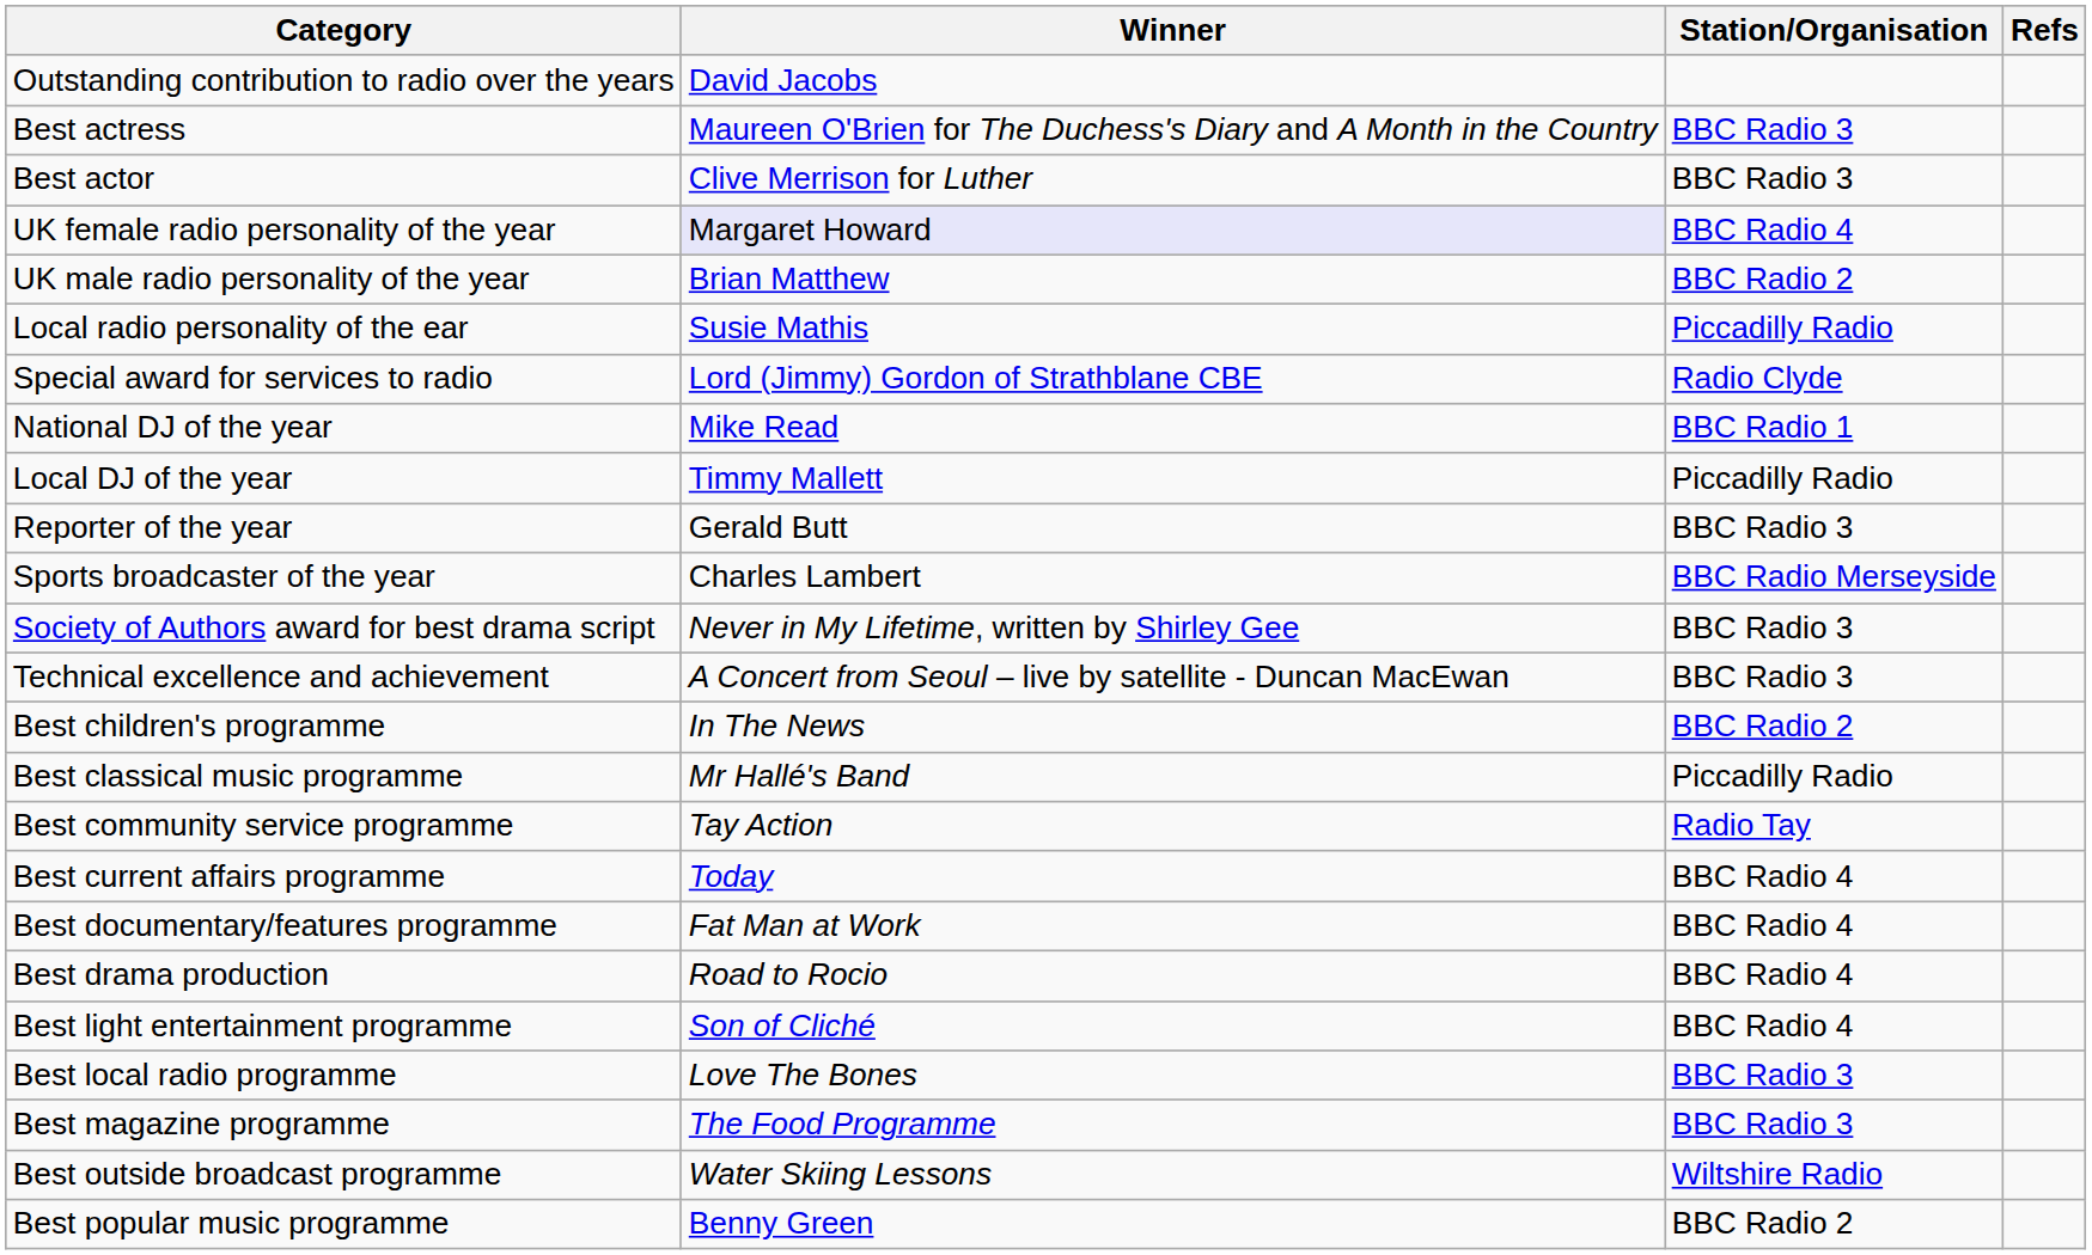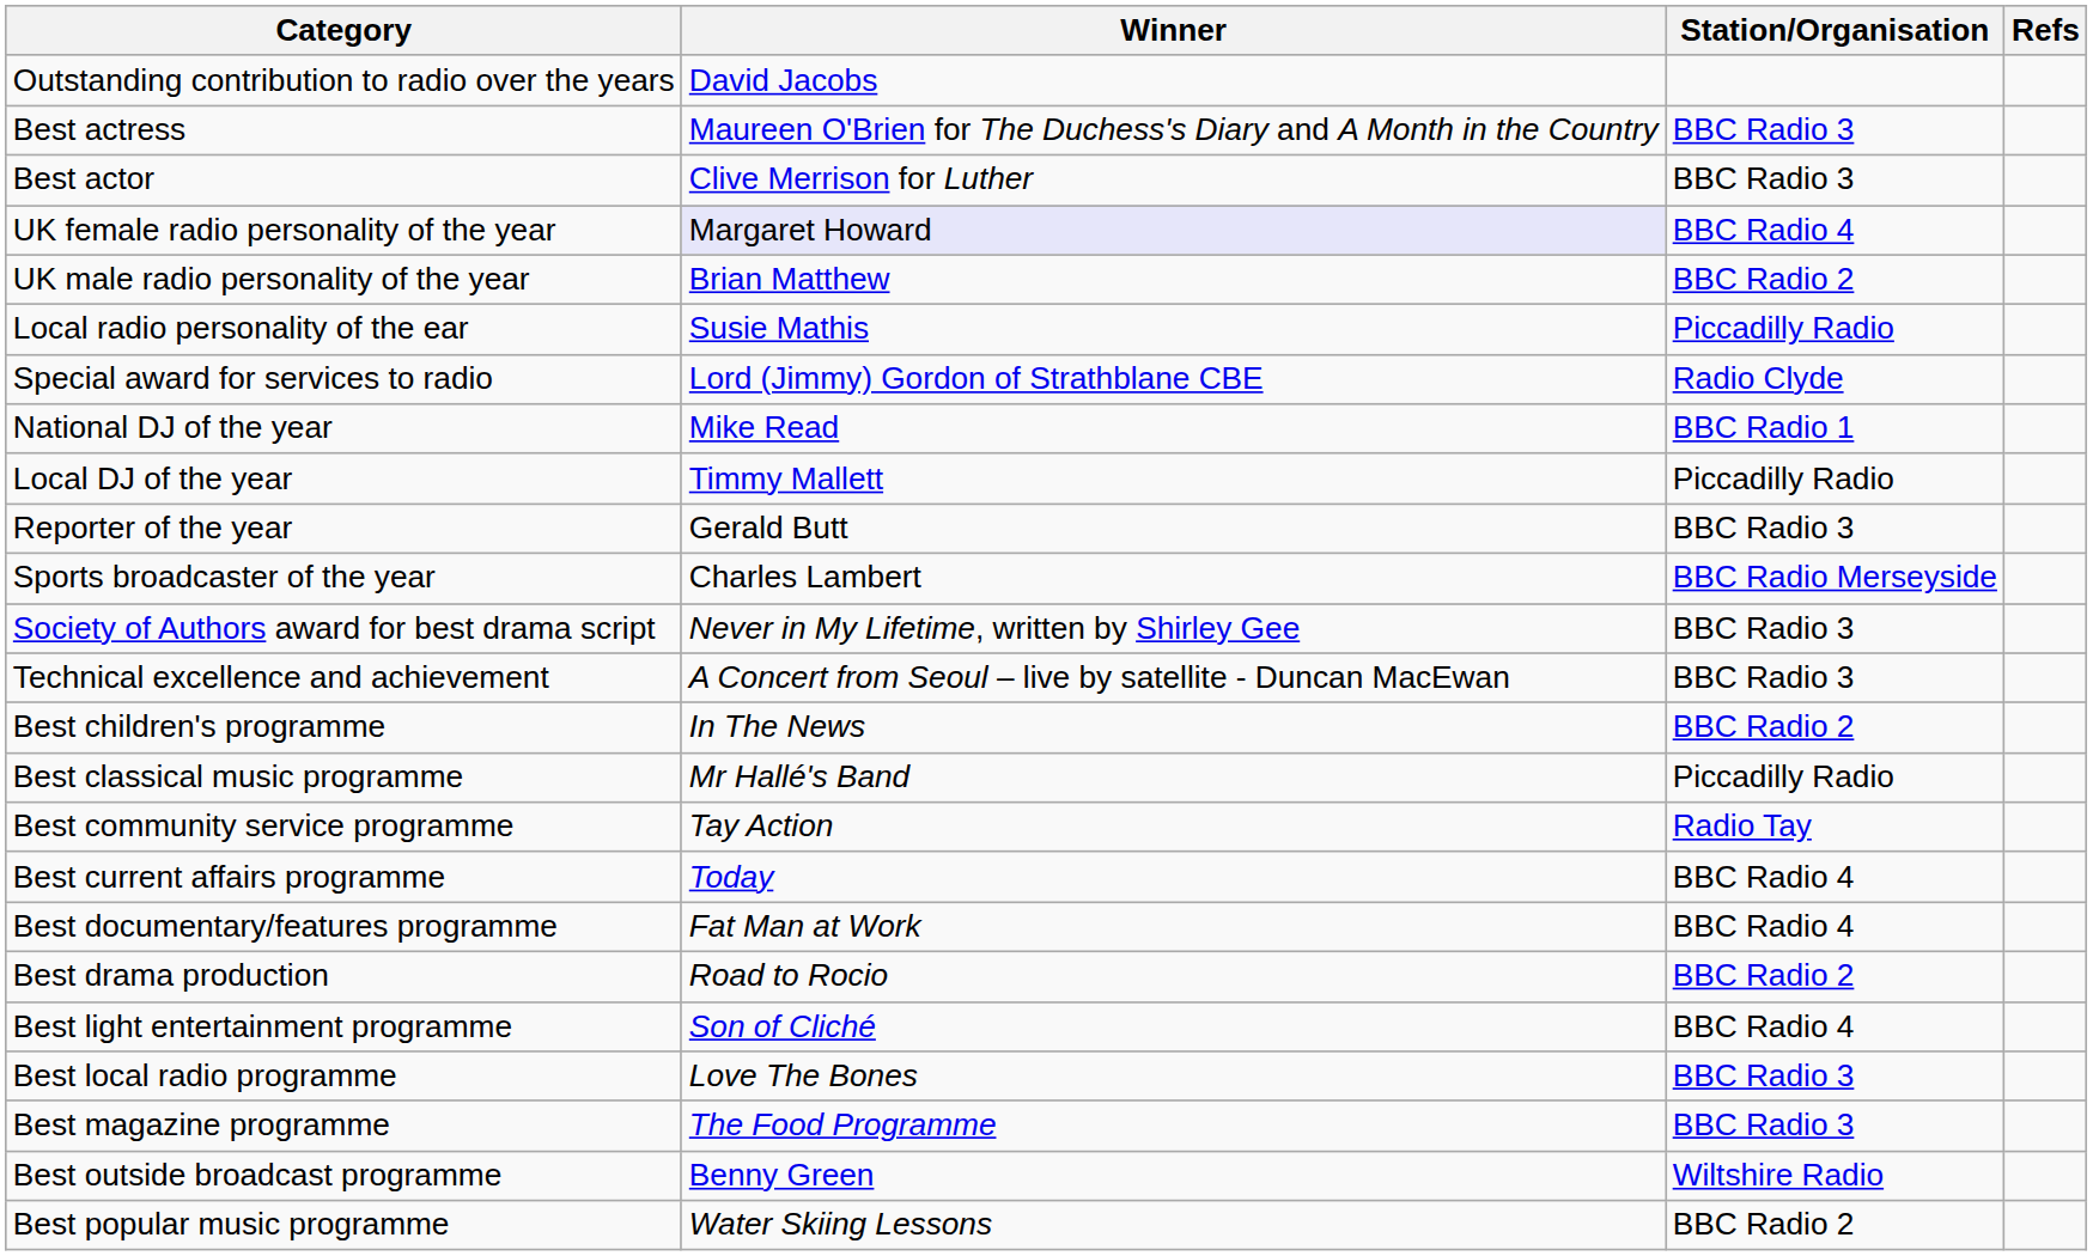 <table class="wikitable sortable">
 <tr>
 <th class=unsortable>Category</th>
 <th class=unsortable>Winner</th>
 <th>Station/Organisation</th>
 <th class=unsortable>Refs</th>
 </tr>
 <tr>
 <td>Outstanding contribution to radio over the years</td>
 <td><a href='#'>David Jacobs</a></td>
 <td></td>
 <td></td>
 </tr>
 <tr>
 <td>Best actress</td>
 <td><a href='#'>Maureen O'Brien</a> for <em>The Duchess's Diary</em> and <em>A Month in the Country</em></td>
 <td><a href='#'>BBC Radio 3</a></td>
 <td></td>
 </tr>
 <tr>
 <td>Best actor</td>
 <td><a href='#'>Clive Merrison</a> for <em>Luther</em></td>
 <td>BBC Radio 3</td>
 <td></td>
 </tr>
 <tr>
 <td>UK female radio personality of the year</td>
 <td style="background: lavender;">Margaret Howard</td>
 <td><a href='#'>BBC Radio 4</a></td>
 <td></td>
 </tr>
 <tr>
 <td>UK male radio personality of the year</td>
 <td><a href='#'>Brian Matthew</a></td>
 <td><a href='#'>BBC Radio 2</a></td>
 <td></td>
 </tr>
 <tr>
 <td>Local radio personality of the ear</td>
 <td><a href='#'>Susie Mathis</a></td>
 <td><a href='#'>Piccadilly Radio</a></td>
 <td></td>
 </tr>
 <tr>
 <td>Special award for services to radio</td>
 <td><a href='#'>Lord (Jimmy) Gordon of Strathblane CBE</a></td>
 <td><a href='#'>Radio Clyde</a></td>
 <td></td>
 </tr>
 <tr>
 <td>National DJ of the year</td>
 <td><a href='#'>Mike Read</a></td>
 <td><a href='#'>BBC Radio 1</a></td>
 <td></td>
 </tr>
 <tr>
 <td>Local DJ of the year</td>
 <td><a href='#'>Timmy Mallett</a></td>
 <td>Piccadilly Radio</td>
 <td></td>
 </tr>
 <tr>
 <td>Reporter of the year</td>
 <td>Gerald Butt</td>
 <td>BBC Radio 3</td>
 <td></td>
 </tr>
 <tr>
 <td>Sports broadcaster of the year</td>
 <td>Charles Lambert</td>
 <td><a href='#'>BBC Radio Merseyside</a></td>
 <td></td>
 </tr>
 <tr>
 <td><a href='#'>Society of Authors</a> award for best drama script</td>
 <td><em>Never in My Lifetime</em>, written by <a href='#'>Shirley Gee</a></td>
 <td>BBC Radio 3</td>
 <td></td>
 </tr>
 <tr>
 <td>Technical excellence and achievement</td>
 <td><em>A Concert from Seoul</em> – live by satellite - Duncan MacEwan</td>
 <td>BBC Radio 3</td>
 <td></td>
 </tr>
 <tr>
 <td>Best children's programme</td>
 <td><em>In The News</em></td>
 <td><a href='#'>BBC Radio 2</a></td>
 <td></td>
 </tr>
 <tr>
 <td>Best classical music programme</td>
 <td><em>Mr Hallé's Band</em></td>
 <td>Piccadilly Radio</td>
 <td></td>
 </tr>
 <tr>
 <td>Best community service programme</td>
 <td><em>Tay Action</em></td>
 <td><a href='#'>Radio Tay</a></td>
 <td></td>
 </tr>
 <tr>
 <td>Best current affairs programme</td>
 <td><em><a href='#'>Today</a></em></td>
 <td>BBC Radio 4</td>
 <td></td>
 </tr>
 <tr>
 <td>Best documentary/features programme</td>
 <td><em>Fat Man at Work</em></td>
 <td>BBC Radio 4</td>
 <td></td>
 </tr>
 <tr>
 <td>Best drama production</td>
 <td><em>Road to Rocio</em></td>
-<td>BBC Radio 4</td>
+<td><a href='#'>BBC Radio 2</a></td>
 <td></td>
 </tr>
 <tr>
 <td>Best light entertainment programme</td>
 <td><em><a href='#'>Son of Cliché</a></em></td>
 <td>BBC Radio 4</td>
 <td></td>
 </tr>
 <tr>
 <td>Best local radio programme</td>
 <td><em>Love The Bones</em></td>
 <td><a href='#'>BBC Radio 3</a></td>
 <td></td>
 </tr>
 <tr>
 <td>Best magazine programme</td>
 <td><em><a href='#'>The Food Programme</a></em></td>
 <td><a href='#'>BBC Radio 3</a></td>
 <td></td>
 </tr>
 <tr>
 <td>Best outside broadcast programme</td>
-<td><em>Water Skiing Lessons</em></td>
+<td><a href='#'>Benny Green</a></td>
 <td><a href='#'>Wiltshire Radio</a></td>
 <td></td>
 </tr>
 <tr>
 <td>Best popular music programme</td>
-<td><a href='#'>Benny Green</a></td>
+<td><em>Water Skiing Lessons</em></td>
 <td>BBC Radio 2</td>
 <td></td>
 </tr>
 </table>
